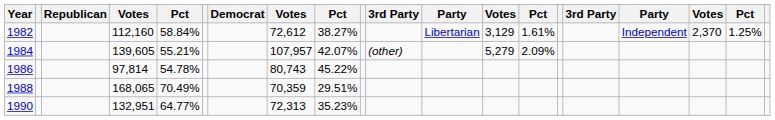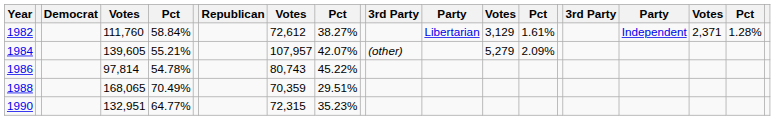 <table class="wikitable" style="margin:0.5em ; font-size:95%">
 <tr>
 <th>Year</th>
 <th></th>
-<th>Republican</th>
+<th>Democrat</th>
 <th>Votes</th>
 <th>Pct</th>
 <th></th>
-<th>Democrat</th>
+<th>Republican</th>
 <th>Votes</th>
 <th>Pct</th>
 <th></th>
 <th>3rd Party</th>
 <th>Party</th>
 <th>Votes</th>
 <th>Pct</th>
 <th></th>
 <th>3rd Party</th>
 <th>Party</th>
 <th>Votes</th>
 <th>Pct</th>
 <th></th>
 </tr>
 <tr>
 <td><a href='#'>1982</a></td>
 <td></td>
 <td></td>
-<td>112,160</td>
+<td>111,760</td>
 <td>58.84%</td>
 <td></td>
 <td></td>
 <td>72,612</td>
 <td>38.27%</td>
 <td></td>
 <td></td>
 <td><a href='#'>Libertarian</a></td>
 <td>3,129</td>
 <td>1.61%</td>
 <td></td>
 <td></td>
 <td><a href='#'>Independent</a></td>
-<td>2,370</td>
-<td>1.25%</td>
+<td>2,371</td>
+<td>1.28%</td>
 <td></td>
 </tr>
 <tr>
 <td><a href='#'>1984</a></td>
 <td></td>
 <td></td>
 <td>139,605</td>
 <td>55.21%</td>
 <td></td>
 <td></td>
 <td>107,957</td>
 <td>42.07%</td>
 <td></td>
 <td><em>(other)</em></td>
 <td></td>
 <td>5,279</td>
 <td>2.09%</td>
 <td></td>
 <td></td>
 <td></td>
 <td></td>
 <td></td>
 <td></td>
 </tr>
 <tr>
 <td><a href='#'>1986</a></td>
 <td></td>
 <td></td>
 <td>97,814</td>
 <td>54.78%</td>
 <td></td>
 <td></td>
 <td>80,743</td>
 <td>45.22%</td>
 <td></td>
 <td></td>
 <td></td>
 <td></td>
 <td></td>
 <td></td>
 <td></td>
 <td></td>
 <td></td>
 <td></td>
 <td></td>
 </tr>
 <tr>
 <td><a href='#'>1988</a></td>
 <td></td>
 <td></td>
 <td>168,065</td>
 <td>70.49%</td>
 <td></td>
 <td></td>
 <td>70,359</td>
 <td>29.51%</td>
 <td></td>
 <td></td>
 <td></td>
 <td></td>
 <td></td>
 <td></td>
 <td></td>
 <td></td>
 <td></td>
 <td></td>
 <td></td>
 </tr>
 <tr>
 <td><a href='#'>1990</a></td>
 <td></td>
 <td></td>
 <td>132,951</td>
 <td>64.77%</td>
 <td></td>
 <td></td>
-<td>72,313</td>
+<td>72,315</td>
 <td>35.23%</td>
 <td></td>
 <td></td>
 <td></td>
 <td></td>
 <td></td>
 <td></td>
 <td></td>
 <td></td>
 <td></td>
 <td></td>
 <td></td>
 </tr>
 </table>
